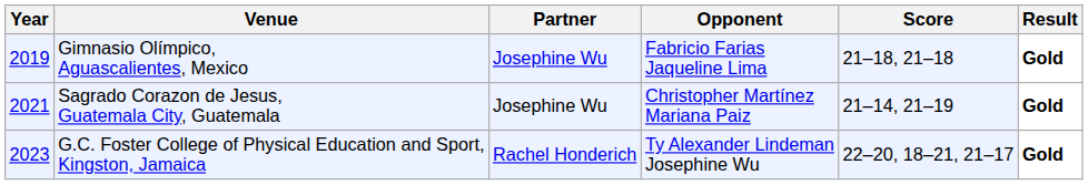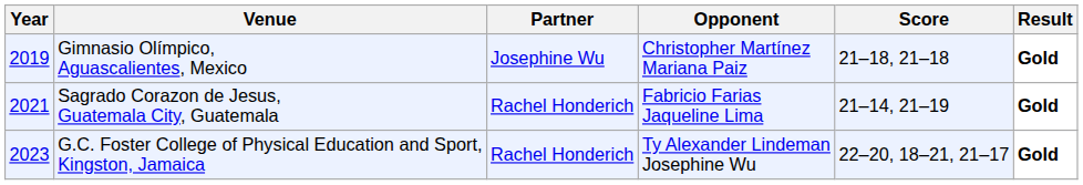 <table class="sortable wikitable" style="font-size: 90%;">
 <tr>
 <th>Year</th>
 <th>Venue</th>
 <th>Partner</th>
 <th>Opponent</th>
 <th>Score</th>
 <th>Result</th>
 </tr>
 <tr style="background:#ECF2FF">
 <td align="center"><a href='#'>2019</a></td>
 <td align="left">Gimnasio Olímpico,<br><a href='#'>Aguascalientes</a>, Mexico</td>
 <td align="left"> <a href='#'>Josephine Wu</a></td>
-<td align="left"> <a href='#'>Fabricio Farias</a><br> <a href='#'>Jaqueline Lima</a></td>
+<td align="left"> <a href='#'>Christopher Martínez</a><br> <a href='#'>Mariana Paiz</a></td>
 <td align="left">21–18, 21–18</td>
 <td style="text-align:left; background:white"> <strong>Gold</strong></td>
 </tr>
 <tr style="background:#ECF2FF">
 <td align="center"><a href='#'>2021</a></td>
 <td align="left">Sagrado Corazon de Jesus,<br><a href='#'>Guatemala City</a>, Guatemala</td>
-<td align="left"> Josephine Wu</td>
-<td align="left"> <a href='#'>Christopher Martínez</a><br> <a href='#'>Mariana Paiz</a></td>
+<td align="left"> <a href='#'>Rachel Honderich</a></td>
+<td align="left"> <a href='#'>Fabricio Farias</a><br> <a href='#'>Jaqueline Lima</a></td>
 <td align="left">21–14, 21–19</td>
 <td style="text-align:left; background:white"> <strong>Gold</strong></td>
 </tr>
 <tr style="background:#ECF2FF">
 <td align="center"><a href='#'>2023</a></td>
 <td align="left">G.C. Foster College of Physical Education and Sport,<br><a href='#'>Kingston, Jamaica</a></td>
 <td align="left"> <a href='#'>Rachel Honderich</a></td>
 <td align="left"> <a href='#'>Ty Alexander Lindeman</a><br> Josephine Wu</td>
 <td align="left">22–20, 18–21, 21–17</td>
 <td style="text-align:left; background:white"> <strong>Gold</strong></td>
 </tr>
 </table>
